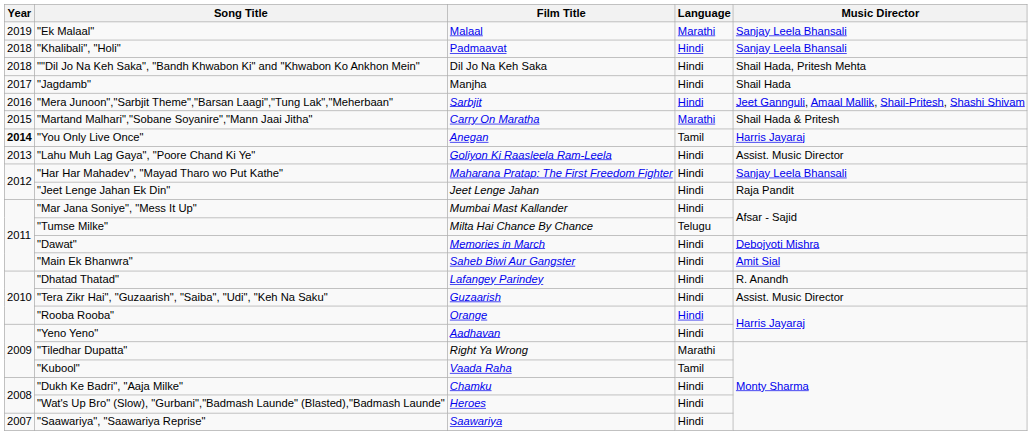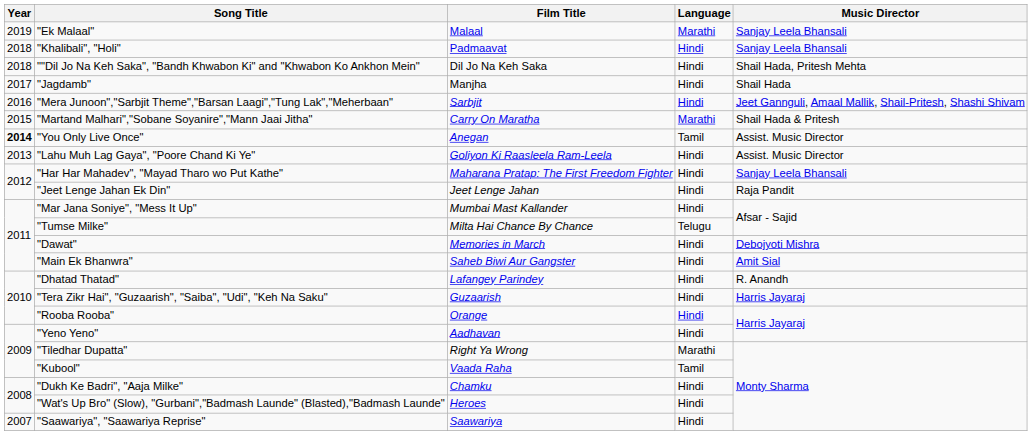 <table class="wikitable">
 <tr>
 <th>Year</th>
 <th>Song Title</th>
 <th>Film Title</th>
 <th>Language</th>
 <th>Music Director</th>
 </tr>
 <tr>
 <td>2019</td>
 <td>"Ek Malaal"</td>
 <td><a href='#'>Malaal</a></td>
 <td><a href='#'>Marathi</a></td>
 <td><a href='#'>Sanjay Leela Bhansali</a></td>
 </tr>
 <tr>
 <td rowspan="1">2018</td>
 <td>"Khalibali", "Holi"</td>
 <td><a href='#'>Padmaavat</a></td>
 <td><a href='#'>Hindi</a></td>
 <td><a href='#'>Sanjay Leela Bhansali</a></td>
 </tr>
 <tr>
 <td>2018</td>
 <td>""Dil Jo Na Keh Saka", "Bandh Khwabon Ki" and "Khwabon Ko Ankhon Mein"</td>
 <td>Dil Jo Na Keh Saka</td>
 <td>Hindi</td>
 <td>Shail Hada, Pritesh Mehta</td>
 </tr>
 <tr>
 <td>2017</td>
 <td>"Jagdamb"</td>
 <td>Manjha</td>
 <td>Hindi</td>
 <td>Shail Hada</td>
 </tr>
 <tr>
 <td rowspan="1">2016</td>
 <td>"Mera Junoon","Sarbjit Theme","Barsan Laagi","Tung Lak","Meherbaan"</td>
 <td><em><a href='#'>Sarbjit</a></em></td>
 <td><a href='#'>Hindi</a></td>
 <td><a href='#'>Jeet Gannguli</a>, <a href='#'>Amaal Mallik</a>, <a href='#'>Shail-Pritesh</a>, <a href='#'>Shashi Shivam</a></td>
 </tr>
 <tr>
 <td rowspan="1">2015</td>
 <td>"Martand Malhari","Sobane Soyanire","Mann Jaai Jitha"</td>
 <td><em><a href='#'>Carry On Maratha</a></em></td>
 <td><a href='#'>Marathi</a></td>
 <td>Shail Hada & Pritesh</td>
 </tr>
 <tr>
 <td rowspan="1"><strong>2014</strong></td>
 <td>"You Only Live Once"</td>
 <td><em><a href='#'>Anegan</a></em></td>
 <td>Tamil</td>
-<td><a href='#'>Harris Jayaraj</a></td>
+<td>Assist. Music Director</td>
 </tr>
 <tr>
 <td rowspan="1">2013</td>
 <td>"Lahu Muh Lag Gaya", "Poore Chand Ki Ye"</td>
 <td><em><a href='#'>Goliyon Ki Raasleela Ram-Leela</a></em></td>
 <td>Hindi</td>
 <td>Assist. Music Director</td>
 </tr>
 <tr>
 <td rowspan="2">2012</td>
 <td>"Har Har Mahadev", "Mayad Tharo wo Put Kathe"</td>
 <td><em><a href='#'>Maharana Pratap: The First Freedom Fighter</a></em></td>
 <td>Hindi</td>
 <td><a href='#'>Sanjay Leela Bhansali</a></td>
 </tr>
 <tr>
 <td>"Jeet Lenge Jahan Ek Din"</td>
 <td><em>Jeet Lenge Jahan</em></td>
 <td>Hindi</td>
 <td>Raja Pandit</td>
 </tr>
 <tr>
 <td rowspan="4">2011</td>
 <td>"Mar Jana Soniye", "Mess It Up"</td>
 <td><em>Mumbai Mast Kallander</em></td>
 <td>Hindi</td>
 <td rowspan="2">Afsar - Sajid</td>
 </tr>
 <tr>
 <td>"Tumse Milke"</td>
 <td><em>Milta Hai Chance By Chance</em></td>
 <td>Telugu</td>
 </tr>
 <tr>
 <td>"Dawat"</td>
 <td><em><a href='#'>Memories in March</a></em></td>
 <td>Hindi</td>
 <td><a href='#'>Debojyoti Mishra</a></td>
 </tr>
 <tr>
 <td>"Main Ek Bhanwra"</td>
 <td><em><a href='#'>Saheb Biwi Aur Gangster</a></em></td>
 <td>Hindi</td>
 <td><a href='#'>Amit Sial</a></td>
 </tr>
 <tr>
 <td rowspan="3">2010</td>
 <td>"Dhatad Thatad"</td>
 <td><em><a href='#'>Lafangey Parindey</a></em></td>
 <td>Hindi</td>
 <td>R. Anandh</td>
 </tr>
 <tr>
 <td>"Tera Zikr Hai", "Guzaarish", "Saiba", "Udi", "Keh Na Saku"</td>
 <td><em><a href='#'>Guzaarish</a></em></td>
 <td>Hindi</td>
-<td>Assist. Music Director</td>
+<td><a href='#'>Harris Jayaraj</a></td>
 </tr>
 <tr>
 <td>"Rooba Rooba"</td>
 <td><a href='#'><em>Orange</em></a></td>
 <td><a href='#'>Hindi</a></td>
 <td rowspan="2"><a href='#'>Harris Jayaraj</a></td>
 </tr>
 <tr>
 <td rowspan="3">2009</td>
 <td>"Yeno Yeno"</td>
 <td><em><a href='#'>Aadhavan</a></em></td>
 <td>Hindi</td>
 </tr>
 <tr>
 <td>"Tiledhar Dupatta"</td>
 <td><em>Right Ya Wrong</em></td>
 <td>Marathi</td>
 <td rowspan="5"><a href='#'>Monty Sharma</a></td>
 </tr>
 <tr>
 <td>"Kubool"</td>
 <td><em><a href='#'>Vaada Raha</a></em></td>
 <td>Tamil</td>
 </tr>
 <tr>
 <td rowspan="2">2008</td>
 <td>"Dukh Ke Badri", "Aaja Milke"</td>
 <td><em><a href='#'>Chamku</a></em></td>
 <td>Hindi</td>
 </tr>
 <tr>
 <td>"Wat's Up Bro" (Slow), "Gurbani","Badmash Launde" (Blasted),"Badmash Launde"</td>
 <td><em><a href='#'>Heroes</a></em></td>
 <td>Hindi</td>
 </tr>
 <tr>
 <td>2007</td>
 <td>"Saawariya",  "Saawariya Reprise"</td>
 <td><em><a href='#'>Saawariya</a></em></td>
 <td>Hindi</td>
 </tr>
 </table>
